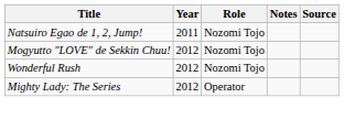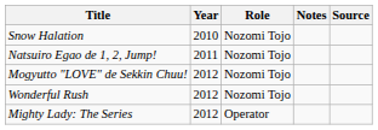 <table class="wikitable sortable plainrowheaders">
 <tr>
 <th>Title</th>
 <th>Year</th>
 <th>Role</th>
 <th class="unsortable">Notes</th>
 <th class="unsortable">Source</th>
+</tr>
+<tr>
+<td><em>Snow Halation</em></td>
+<td align="center">2010</td>
+<td>Nozomi Tojo</td>
+<td></td>
+<td></td>
 </tr>
 <tr>
 <td><em>Natsuiro Egao de 1, 2, Jump!</em></td>
 <td align="center">2011</td>
 <td>Nozomi Tojo</td>
 <td></td>
 <td></td>
 </tr>
 <tr>
 <td><em>Mogyutto "LOVE" de Sekkin Chuu!</em></td>
 <td align="center">2012</td>
 <td>Nozomi Tojo</td>
 <td></td>
 <td></td>
 </tr>
 <tr>
 <td><em>Wonderful Rush</em></td>
 <td align="center">2012</td>
 <td>Nozomi Tojo</td>
 <td></td>
 <td></td>
 </tr>
 <tr>
 <td><em>Mighty Lady: The Series</em></td>
 <td align="center">2012</td>
 <td>Operator</td>
 <td></td>
 <td></td>
 </tr>
 </table>
